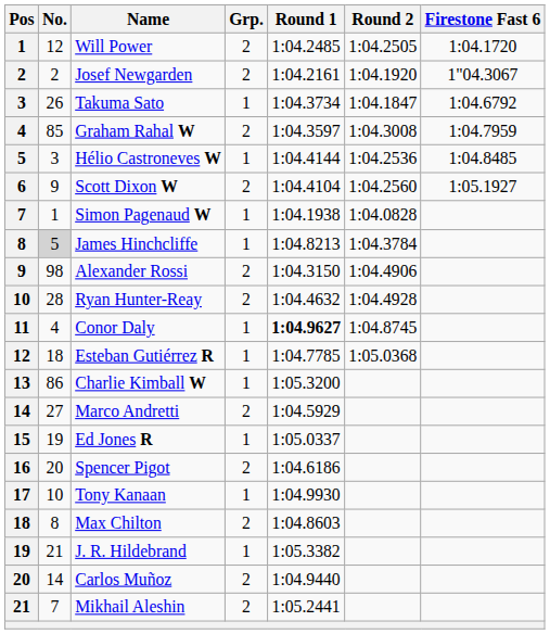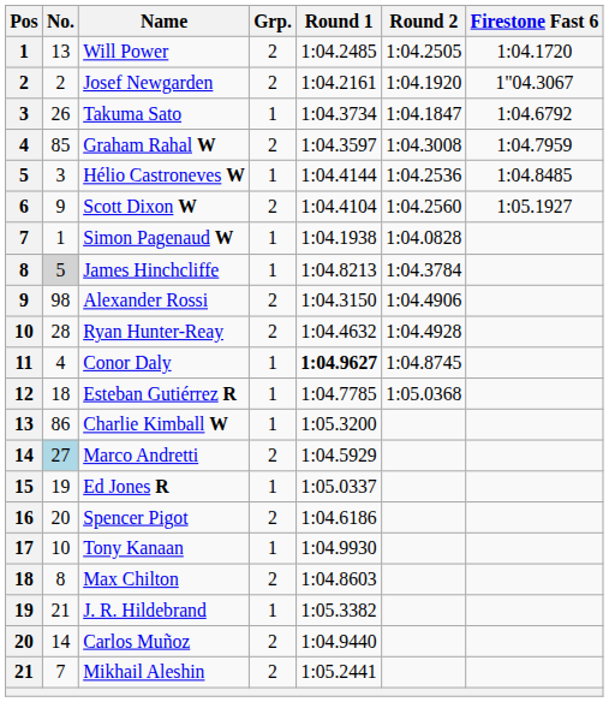 <table class="wikitable sortable" style="text-align:center; font-size: 95%;">
 <tr>
 <th>Pos</th>
 <th>No.</th>
 <th>Name</th>
 <th>Grp.</th>
 <th>Round 1</th>
 <th>Round 2</th>
 <th><a href='#'>Firestone</a> Fast 6</th>
 </tr>
 <tr>
 <th scope="row">1</th>
-<td>12</td>
+<td>13</td>
 <td align="left"> <a href='#'>Will Power</a></td>
 <td>2</td>
 <td>1:04.2485</td>
 <td>1:04.2505</td>
 <td>1:04.1720</td>
 </tr>
 <tr>
 <th scope="row">2</th>
 <td>2</td>
 <td align="left"> <a href='#'>Josef Newgarden</a></td>
 <td>2</td>
 <td>1:04.2161</td>
 <td>1:04.1920</td>
 <td>1"04.3067</td>
 </tr>
 <tr>
 <th scope="row">3</th>
 <td>26</td>
 <td align="left"> <a href='#'>Takuma Sato</a></td>
 <td>1</td>
 <td>1:04.3734</td>
 <td>1:04.1847</td>
 <td>1:04.6792</td>
 </tr>
 <tr>
 <th scope="row">4</th>
 <td>85</td>
 <td align="left"> <a href='#'>Graham Rahal</a> <strong><span>W</span></strong></td>
 <td>2</td>
 <td>1:04.3597</td>
 <td>1:04.3008</td>
 <td>1:04.7959</td>
 </tr>
 <tr>
 <th scope="row">5</th>
 <td>3</td>
 <td align="left"> <a href='#'>Hélio Castroneves</a> <strong><span>W</span></strong></td>
 <td>1</td>
 <td>1:04.4144</td>
 <td>1:04.2536</td>
 <td>1:04.8485</td>
 </tr>
 <tr>
 <th scope="row">6</th>
 <td>9</td>
 <td align="left"> <a href='#'>Scott Dixon</a> <strong><span>W</span></strong></td>
 <td>2</td>
 <td>1:04.4104</td>
 <td>1:04.2560</td>
 <td>1:05.1927</td>
 </tr>
 <tr>
 <th scope="row">7</th>
 <td>1</td>
 <td align="left"> <a href='#'>Simon Pagenaud</a> <strong><span>W</span></strong></td>
 <td>1</td>
 <td>1:04.1938</td>
 <td>1:04.0828</td>
 <td></td>
 </tr>
 <tr>
 <th scope="row">8</th>
 <td style="background: lightgrey;">5</td>
 <td align="left"> <a href='#'>James Hinchcliffe</a></td>
 <td>1</td>
 <td>1:04.8213</td>
 <td>1:04.3784</td>
 <td></td>
 </tr>
 <tr>
 <th scope="row">9</th>
 <td>98</td>
 <td align="left"> <a href='#'>Alexander Rossi</a></td>
 <td>2</td>
 <td>1:04.3150</td>
 <td>1:04.4906</td>
 <td></td>
 </tr>
 <tr>
 <th scope="row">10</th>
 <td>28</td>
 <td align="left"> <a href='#'>Ryan Hunter-Reay</a></td>
 <td>2</td>
 <td>1:04.4632</td>
 <td>1:04.4928</td>
 <td></td>
 </tr>
 <tr>
 <th scope="row">11</th>
 <td>4</td>
 <td align="left"> <a href='#'>Conor Daly</a></td>
 <td>1</td>
 <td><strong>1:04.9627</strong></td>
 <td>1:04.8745</td>
 <td></td>
 </tr>
 <tr>
 <th scope="row">12</th>
 <td>18</td>
 <td align="left"> <a href='#'>Esteban Gutiérrez</a> <strong><span>R</span></strong></td>
 <td>1</td>
 <td>1:04.7785</td>
 <td>1:05.0368</td>
 <td></td>
 </tr>
 <tr>
 <th scope="row">13</th>
 <td>86</td>
 <td align="left"> <a href='#'>Charlie Kimball</a> <strong><span>W</span></strong></td>
 <td>1</td>
 <td>1:05.3200</td>
 <td></td>
 <td></td>
 </tr>
 <tr>
 <th scope="row">14</th>
-<td>27</td>
+<td style="background: lightblue;">27</td>
 <td align="left"> <a href='#'>Marco Andretti</a></td>
 <td>2</td>
 <td>1:04.5929</td>
 <td></td>
 <td></td>
 </tr>
 <tr>
 <th scope="row">15</th>
 <td>19</td>
 <td align="left"> <a href='#'>Ed Jones</a> <strong><span>R</span></strong></td>
 <td>1</td>
 <td>1:05.0337</td>
 <td></td>
 <td></td>
 </tr>
 <tr>
 <th scope="row">16</th>
 <td>20</td>
 <td align="left"> <a href='#'>Spencer Pigot</a></td>
 <td>2</td>
 <td>1:04.6186</td>
 <td></td>
 <td></td>
 </tr>
 <tr>
 <th scope="row">17</th>
 <td>10</td>
 <td align="left"> <a href='#'>Tony Kanaan</a></td>
 <td>1</td>
 <td>1:04.9930</td>
 <td></td>
 <td></td>
 </tr>
 <tr>
 <th scope="row">18</th>
 <td>8</td>
 <td align="left"> <a href='#'>Max Chilton</a></td>
 <td>2</td>
 <td>1:04.8603</td>
 <td></td>
 <td></td>
 </tr>
 <tr>
 <th scope="row">19</th>
 <td>21</td>
 <td align="left"> <a href='#'>J. R. Hildebrand</a></td>
 <td>1</td>
 <td>1:05.3382</td>
 <td></td>
 <td></td>
 </tr>
 <tr>
 <th scope="row">20</th>
 <td>14</td>
 <td align="left"> <a href='#'>Carlos Muñoz</a></td>
 <td>2</td>
 <td>1:04.9440</td>
 <td></td>
 <td></td>
 </tr>
 <tr>
 <th scope="row">21</th>
 <td>7</td>
 <td align="left"> <a href='#'>Mikhail Aleshin</a></td>
 <td>2</td>
 <td>1:05.2441</td>
 <td></td>
 <td></td>
 </tr>
 <tr>
 <th colspan=11></th>
 </tr>
 </table>
